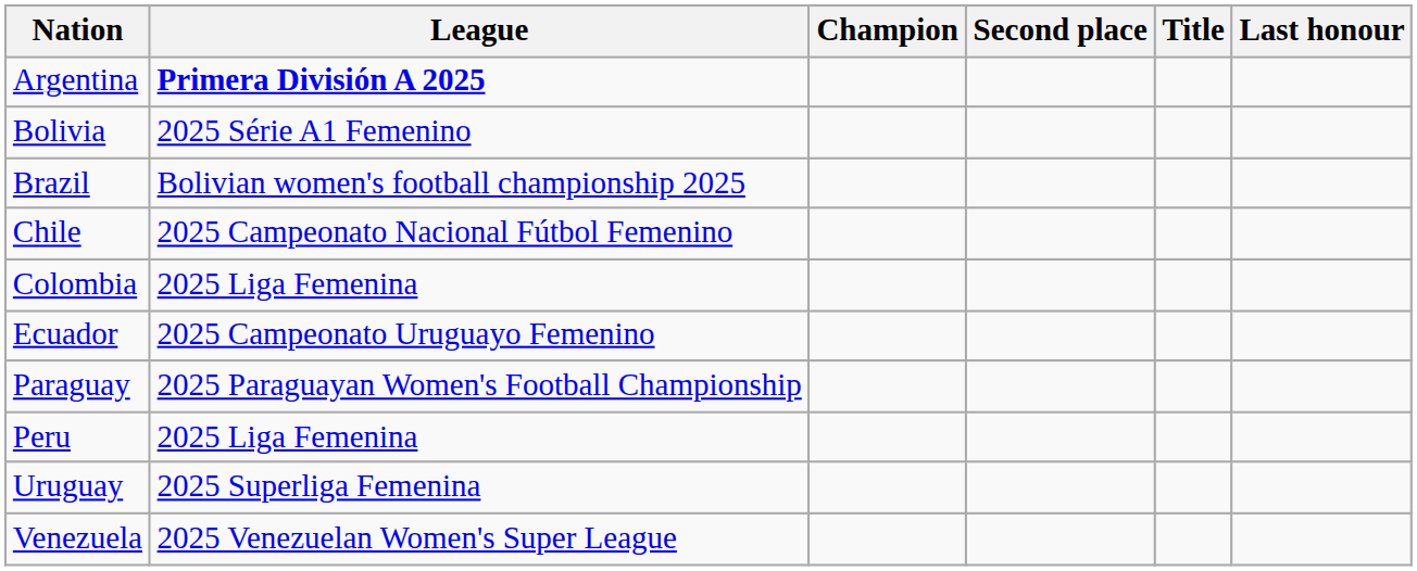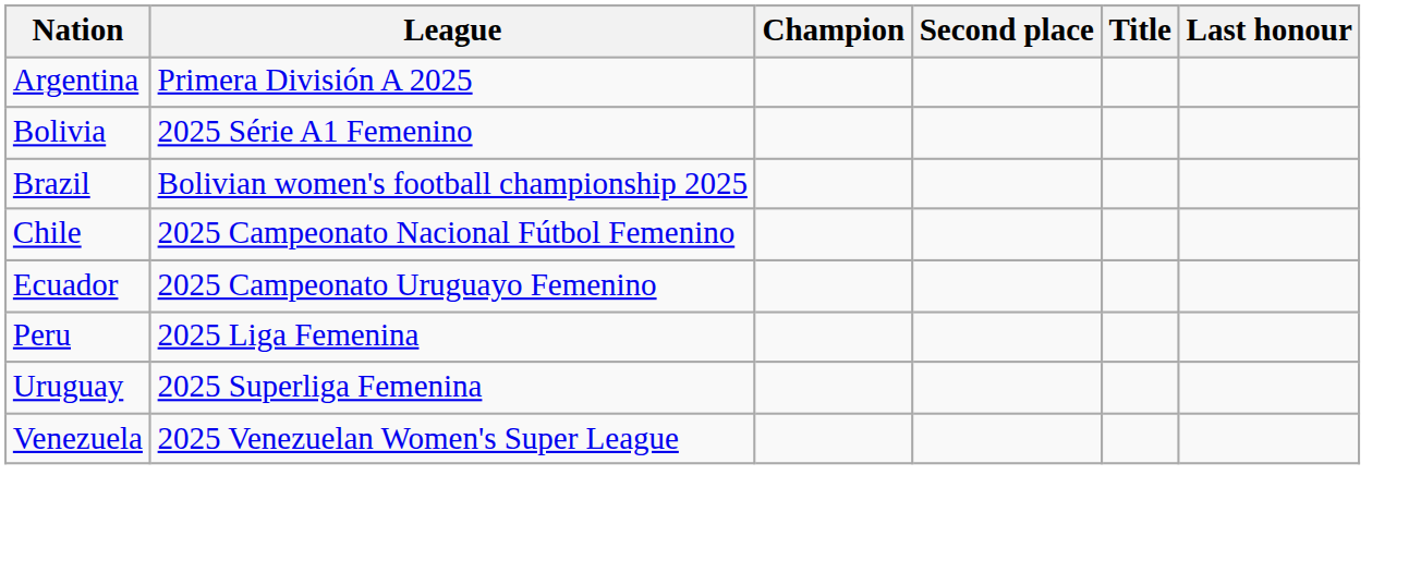 <table class=wikitable style="font-size:14px">
 <tr>
 <th>Nation</th>
 <th>League</th>
 <th>Champion</th>
 <th>Second place</th>
 <th data-sort-type="number">Title</th>
 <th>Last honour</th>
 </tr>
 <tr>
 <td> <a href='#'>Argentina</a></td>
-<td><strong><a href='#'>Primera División A 2025</a></strong></td>
+<td><a href='#'>Primera División A 2025</a></td>
 <td></td>
 <td></td>
 <td></td>
 <td></td>
 </tr>
 <tr>
 <td> <a href='#'>Bolivia</a></td>
 <td><a href='#'>2025 Série A1 Femenino</a></td>
 <td></td>
 <td></td>
 <td></td>
 <td></td>
 </tr>
 <tr>
 <td> <a href='#'>Brazil</a></td>
 <td><a href='#'>Bolivian women's football championship 2025</a></td>
 <td></td>
 <td></td>
 <td></td>
 <td></td>
 </tr>
 <tr>
 <td> <a href='#'>Chile</a></td>
 <td><a href='#'>2025 Campeonato Nacional Fútbol Femenino</a></td>
 <td></td>
 <td></td>
 <td></td>
 <td></td>
 </tr>
 <tr>
-<td> <a href='#'>Colombia</a></td>
-<td><a href='#'>2025 Liga Femenina</a></td>
-<td></td>
-<td></td>
-<td></td>
-<td></td>
-</tr>
-<tr>
 <td> <a href='#'>Ecuador</a></td>
 <td><a href='#'>2025 Campeonato Uruguayo Femenino</a></td>
-<td></td>
-<td></td>
-<td></td>
-<td></td>
-</tr>
-<tr>
-<td> <a href='#'>Paraguay</a></td>
-<td><a href='#'>2025 Paraguayan Women's Football Championship</a></td>
 <td></td>
 <td></td>
 <td></td>
 <td></td>
 </tr>
 <tr>
 <td> <a href='#'>Peru</a></td>
 <td><a href='#'>2025 Liga Femenina</a></td>
 <td></td>
 <td></td>
 <td></td>
 <td></td>
 </tr>
 <tr>
 <td> <a href='#'>Uruguay</a></td>
 <td><a href='#'>2025 Superliga Femenina</a></td>
 <td></td>
 <td></td>
 <td></td>
 <td></td>
 </tr>
 <tr>
 <td> <a href='#'>Venezuela</a></td>
 <td><a href='#'>2025 Venezuelan Women's Super League</a></td>
 <td></td>
 <td></td>
 <td></td>
 <td></td>
 </tr>
 </table>
